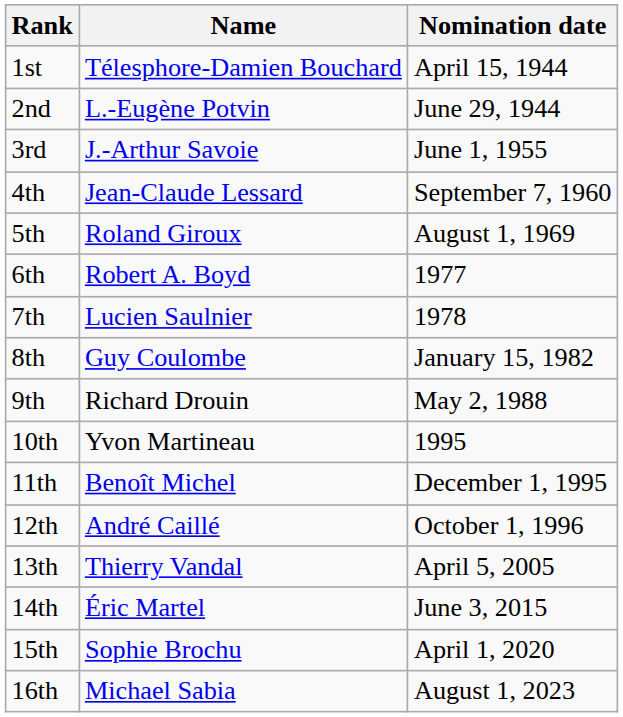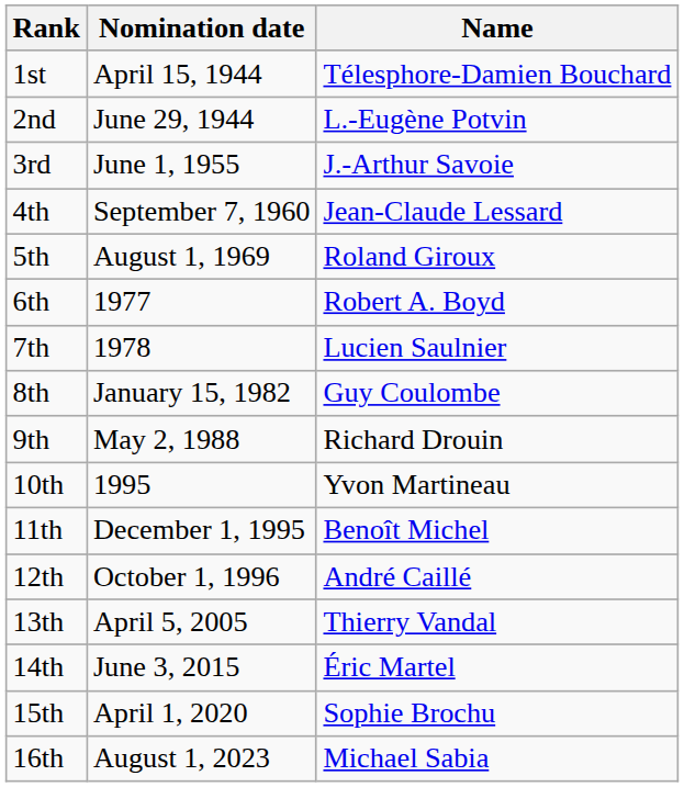 <table class="wikitable" style="margin:auto;">
 <tr>
 <th scope=col>Rank</th>
+<th scope=col>Nomination date</th>
 <th scope=col>Name</th>
-<th scope=col>Nomination date</th>
 </tr>
 <tr>
 <td>1st</td>
+<td>April 15, 1944</td>
 <td><a href='#'>Télesphore-Damien Bouchard</a></td>
-<td>April 15, 1944</td>
 </tr>
 <tr>
 <td>2nd</td>
+<td>June 29, 1944</td>
 <td><a href='#'>L.-Eugène Potvin</a></td>
-<td>June 29, 1944</td>
 </tr>
 <tr>
 <td>3rd</td>
+<td>June 1, 1955</td>
 <td><a href='#'>J.-Arthur Savoie</a></td>
-<td>June 1, 1955</td>
 </tr>
 <tr>
 <td>4th</td>
+<td>September 7, 1960</td>
 <td><a href='#'>Jean-Claude Lessard</a></td>
-<td>September 7, 1960</td>
 </tr>
 <tr>
 <td>5th</td>
+<td>August 1, 1969</td>
 <td><a href='#'>Roland Giroux</a></td>
-<td>August 1, 1969</td>
 </tr>
 <tr>
 <td>6th</td>
+<td>1977</td>
 <td><a href='#'>Robert A. Boyd</a></td>
-<td>1977</td>
 </tr>
 <tr>
 <td>7th</td>
+<td>1978</td>
 <td><a href='#'>Lucien Saulnier</a></td>
-<td>1978</td>
 </tr>
 <tr>
 <td>8th</td>
+<td>January 15, 1982</td>
 <td><a href='#'>Guy Coulombe</a></td>
-<td>January 15, 1982</td>
 </tr>
 <tr>
 <td>9th</td>
+<td>May 2, 1988</td>
 <td>Richard Drouin</td>
-<td>May 2, 1988</td>
 </tr>
 <tr>
 <td>10th</td>
+<td>1995</td>
 <td>Yvon Martineau</td>
-<td>1995</td>
 </tr>
 <tr>
 <td>11th</td>
+<td>December 1, 1995</td>
 <td><a href='#'>Benoît Michel</a></td>
-<td>December 1, 1995</td>
 </tr>
 <tr>
 <td>12th</td>
+<td>October 1, 1996</td>
 <td><a href='#'>André Caillé</a></td>
-<td>October 1, 1996</td>
 </tr>
 <tr>
 <td>13th</td>
+<td>April 5, 2005</td>
 <td><a href='#'>Thierry Vandal</a></td>
-<td>April 5, 2005</td>
 </tr>
 <tr>
 <td>14th</td>
+<td>June 3, 2015</td>
 <td><a href='#'>Éric Martel</a></td>
-<td>June 3, 2015</td>
 </tr>
 <tr>
 <td>15th</td>
+<td>April 1, 2020</td>
 <td><a href='#'>Sophie Brochu</a></td>
-<td>April 1, 2020</td>
 </tr>
 <tr>
 <td>16th</td>
+<td>August 1, 2023</td>
 <td><a href='#'>Michael Sabia</a></td>
-<td>August 1, 2023</td>
 </tr>
 </table>
